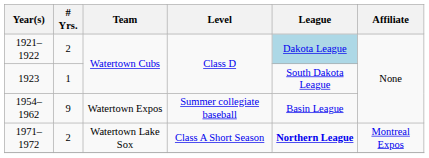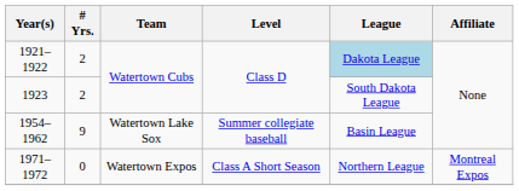 <table class="wikitable" style="text-align:center; font-size: 95%;">
 <tr>
 <th>Year(s)</th>
 <th># Yrs.</th>
 <th>Team</th>
 <th>Level</th>
 <th>League</th>
 <th>Affiliate</th>
 </tr>
 <tr>
 <td>1921–1922</td>
 <td>2</td>
 <td rowspan=2><a href='#'>Watertown Cubs</a></td>
 <td rowspan=2><a href='#'>Class D</a></td>
 <td style="background: lightblue;"><a href='#'>Dakota League</a></td>
 <td rowspan=3>None</td>
 </tr>
 <tr>
 <td>1923</td>
-<td>1</td>
+<td>2</td>
 <td><a href='#'>South Dakota League</a></td>
 </tr>
 <tr>
 <td>1954–1962</td>
 <td>9</td>
-<td>Watertown Expos</td>
+<td>Watertown Lake Sox</td>
 <td><a href='#'>Summer collegiate baseball</a></td>
 <td><a href='#'>Basin League</a></td>
 </tr>
 <tr>
 <td>1971–1972</td>
-<td>2</td>
-<td>Watertown Lake Sox</td>
+<td>0</td>
+<td>Watertown Expos</td>
 <td><a href='#'>Class A Short Season</a></td>
-<td><strong><a href='#'>Northern League</a></strong></td>
+<td><a href='#'>Northern League</a></td>
 <td><a href='#'>Montreal Expos</a></td>
 </tr>
 <tr>
 </tr>
 </table>
